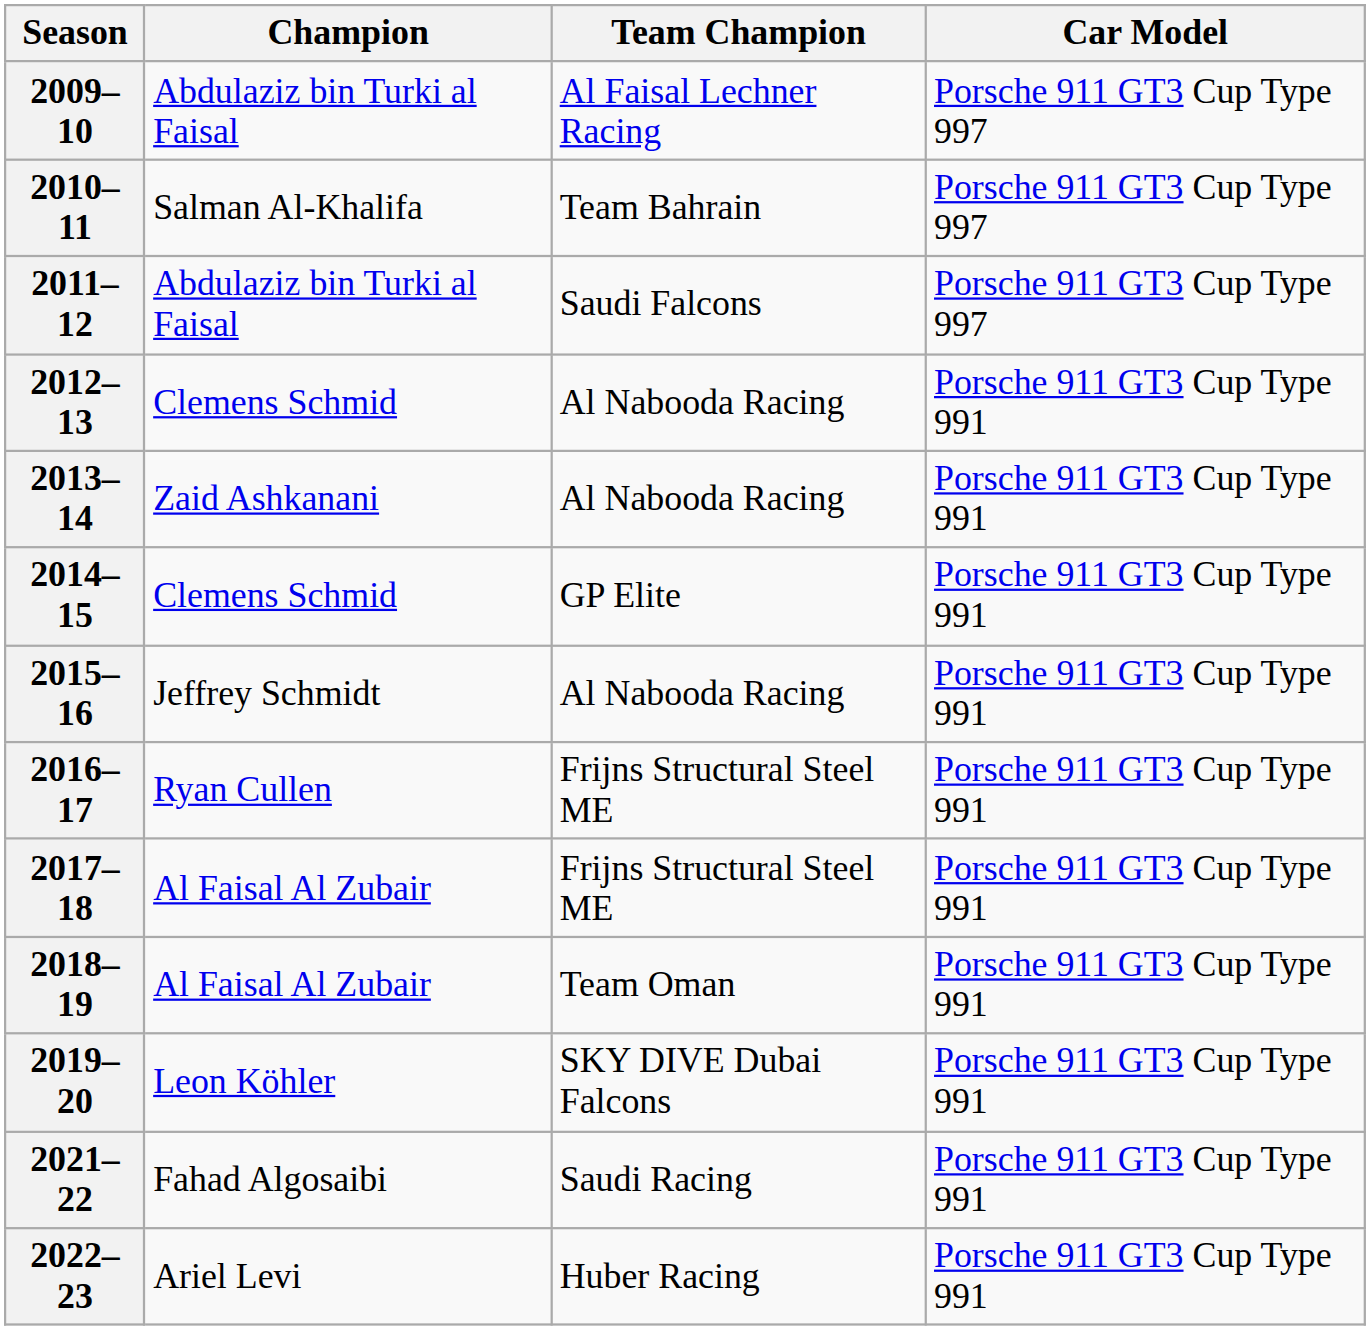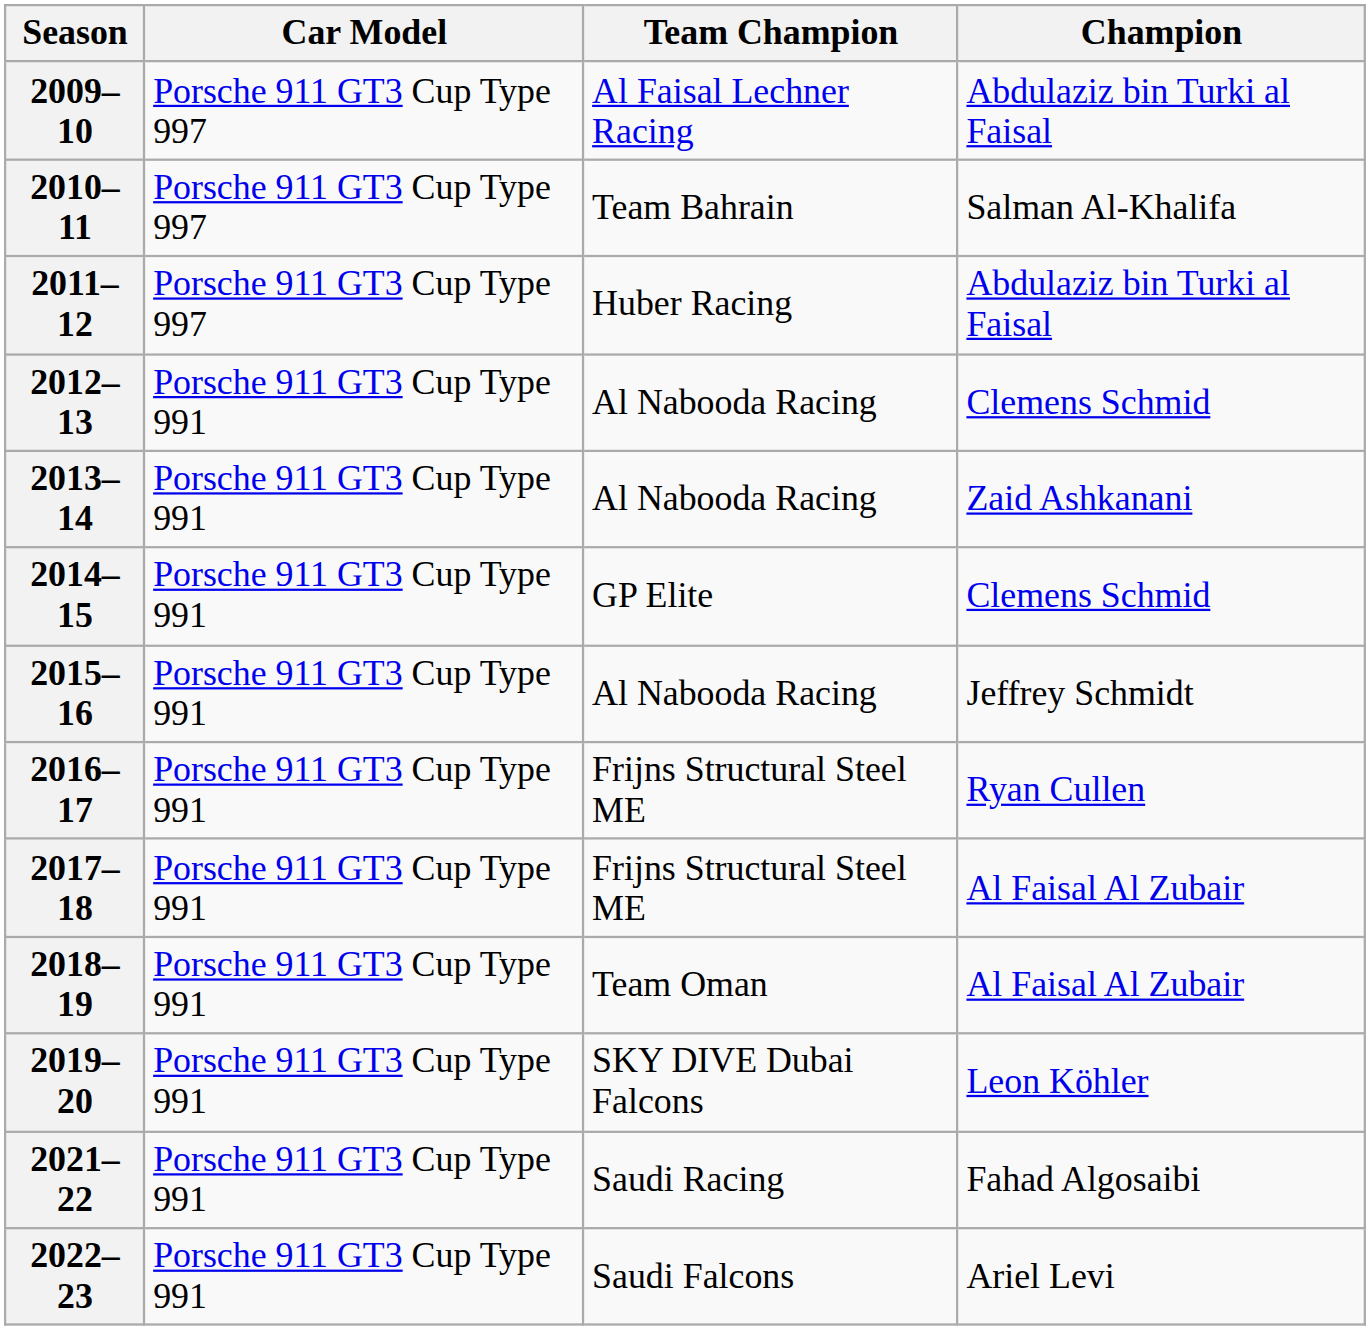 <table class="wikitable">
 <tr>
 <th>Season</th>
+<th>Car Model</th>
+<th>Team Champion</th>
 <th>Champion</th>
-<th>Team Champion</th>
-<th>Car Model</th>
 </tr>
 <tr>
 <th>2009–10</th>
+<td><a href='#'>Porsche 911 GT3</a> Cup Type 997</td>
+<td> <a href='#'>Al Faisal Lechner Racing</a></td>
 <td> <a href='#'>Abdulaziz bin Turki al Faisal</a></td>
-<td> <a href='#'>Al Faisal Lechner Racing</a></td>
-<td><a href='#'>Porsche 911 GT3</a> Cup Type 997</td>
 </tr>
 <tr>
 <th>2010–11</th>
+<td><a href='#'>Porsche 911 GT3</a> Cup Type 997</td>
+<td> Team Bahrain</td>
 <td> Salman Al-Khalifa</td>
-<td> Team Bahrain</td>
-<td><a href='#'>Porsche 911 GT3</a> Cup Type 997</td>
 </tr>
 <tr>
 <th>2011–12</th>
+<td><a href='#'>Porsche 911 GT3</a> Cup Type 997</td>
+<td> Huber Racing</td>
 <td> <a href='#'>Abdulaziz bin Turki al Faisal</a></td>
-<td> Saudi Falcons</td>
-<td><a href='#'>Porsche 911 GT3</a> Cup Type 997</td>
 </tr>
 <tr>
 <th>2012–13</th>
+<td><a href='#'>Porsche 911 GT3</a> Cup Type 991</td>
+<td> Al Nabooda Racing</td>
 <td> <a href='#'>Clemens Schmid</a></td>
-<td> Al Nabooda Racing</td>
-<td><a href='#'>Porsche 911 GT3</a> Cup Type 991</td>
 </tr>
 <tr>
 <th>2013–14</th>
+<td><a href='#'>Porsche 911 GT3</a> Cup Type 991</td>
+<td> Al Nabooda Racing</td>
 <td> <a href='#'>Zaid Ashkanani</a></td>
-<td> Al Nabooda Racing</td>
-<td><a href='#'>Porsche 911 GT3</a> Cup Type 991</td>
 </tr>
 <tr>
 <th>2014–15</th>
+<td><a href='#'>Porsche 911 GT3</a> Cup Type 991</td>
+<td> GP Elite</td>
 <td> <a href='#'>Clemens Schmid</a></td>
-<td> GP Elite</td>
-<td><a href='#'>Porsche 911 GT3</a> Cup Type 991</td>
 </tr>
 <tr>
 <th>2015–16</th>
+<td><a href='#'>Porsche 911 GT3</a> Cup Type 991</td>
+<td> Al Nabooda Racing</td>
 <td> Jeffrey Schmidt</td>
-<td> Al Nabooda Racing</td>
-<td><a href='#'>Porsche 911 GT3</a> Cup Type 991</td>
 </tr>
 <tr>
 <th>2016–17</th>
+<td><a href='#'>Porsche 911 GT3</a> Cup Type 991</td>
+<td> Frijns Structural Steel ME</td>
 <td> <a href='#'>Ryan Cullen</a></td>
-<td> Frijns Structural Steel ME</td>
-<td><a href='#'>Porsche 911 GT3</a> Cup Type 991</td>
 </tr>
 <tr>
 <th>2017–18</th>
+<td><a href='#'>Porsche 911 GT3</a> Cup Type 991</td>
+<td> Frijns Structural Steel ME</td>
 <td> <a href='#'>Al Faisal Al Zubair</a></td>
-<td> Frijns Structural Steel ME</td>
-<td><a href='#'>Porsche 911 GT3</a> Cup Type 991</td>
 </tr>
 <tr>
 <th>2018–19</th>
+<td><a href='#'>Porsche 911 GT3</a> Cup Type 991</td>
+<td> Team Oman</td>
 <td> <a href='#'>Al Faisal Al Zubair</a></td>
-<td> Team Oman</td>
-<td><a href='#'>Porsche 911 GT3</a> Cup Type 991</td>
 </tr>
 <tr>
 <th>2019–20</th>
+<td><a href='#'>Porsche 911 GT3</a> Cup Type 991</td>
+<td> SKY DIVE Dubai Falcons</td>
 <td> <a href='#'>Leon Köhler</a></td>
-<td> SKY DIVE Dubai Falcons</td>
-<td><a href='#'>Porsche 911 GT3</a> Cup Type 991</td>
 </tr>
 <tr>
 <th>2021–22</th>
+<td><a href='#'>Porsche 911 GT3</a> Cup Type 991</td>
+<td> Saudi Racing</td>
 <td> Fahad Algosaibi</td>
-<td> Saudi Racing</td>
-<td><a href='#'>Porsche 911 GT3</a> Cup Type 991</td>
 </tr>
 <tr>
 <th>2022–23</th>
+<td><a href='#'>Porsche 911 GT3</a> Cup Type 991</td>
+<td> Saudi Falcons</td>
 <td> Ariel Levi</td>
-<td> Huber Racing</td>
-<td><a href='#'>Porsche 911 GT3</a> Cup Type 991</td>
 </tr>
 </table>
